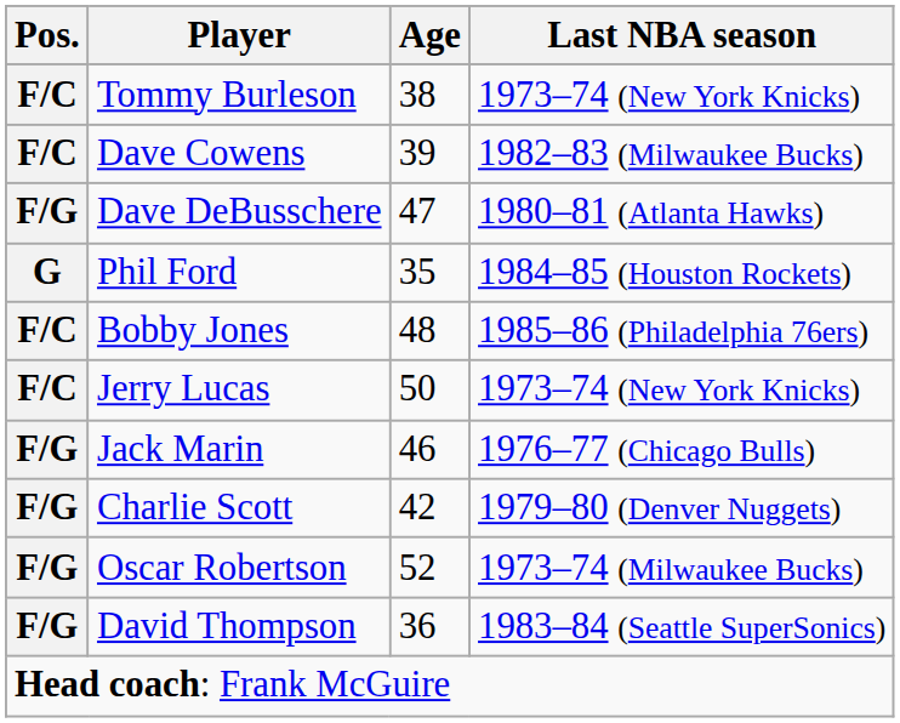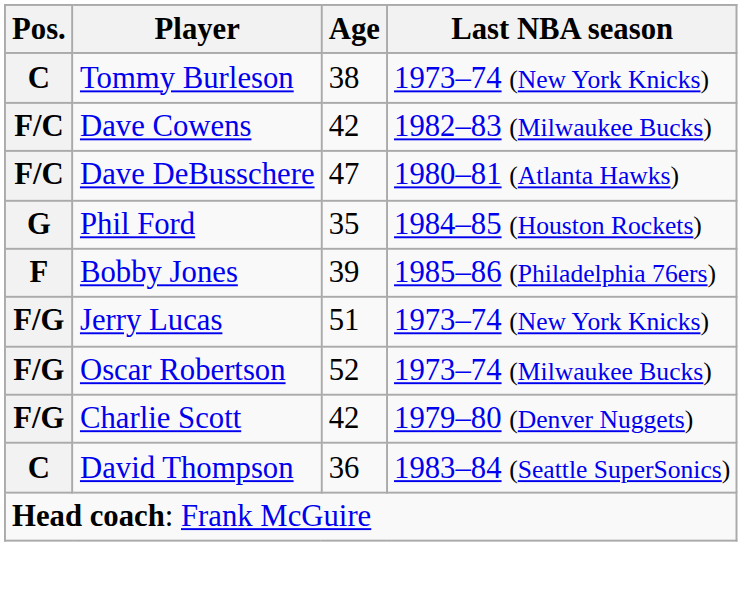 <table class="wikitable">
 <tr>
 <th>Pos.</th>
 <th>Player</th>
 <th>Age</th>
 <th>Last NBA season</th>
 </tr>
 <tr>
-<th>F/C</th>
+<th>C</th>
 <td><a href='#'>Tommy Burleson</a></td>
 <td>38</td>
 <td><a href='#'>1973–74</a> <small>(<a href='#'>New York Knicks</a>)</small></td>
 </tr>
 <tr>
 <th>F/C</th>
 <td><a href='#'>Dave Cowens</a></td>
-<td>39</td>
+<td>42</td>
 <td><a href='#'>1982–83</a> <small>(<a href='#'>Milwaukee Bucks</a>)</small></td>
 </tr>
 <tr>
-<th>F/G</th>
+<th>F/C</th>
 <td><a href='#'>Dave DeBusschere</a></td>
 <td>47</td>
 <td><a href='#'>1980–81</a> <small>(<a href='#'>Atlanta Hawks</a>)</small></td>
 </tr>
 <tr>
 <th>G</th>
 <td><a href='#'>Phil Ford</a></td>
 <td>35</td>
 <td><a href='#'>1984–85</a> <small>(<a href='#'>Houston Rockets</a>)</small></td>
 </tr>
 <tr>
-<th>F/C</th>
+<th>F</th>
 <td><a href='#'>Bobby Jones</a></td>
-<td>48</td>
+<td>39</td>
 <td><a href='#'>1985–86</a> <small>(<a href='#'>Philadelphia 76ers</a>)</small></td>
 </tr>
 <tr>
-<th>F/C</th>
+<th>F/G</th>
 <td><a href='#'>Jerry Lucas</a></td>
-<td>50</td>
+<td>51</td>
 <td><a href='#'>1973–74</a> <small>(<a href='#'>New York Knicks</a>)</small></td>
-</tr>
-<tr>
-<th>F/G</th>
-<td><a href='#'>Jack Marin</a></td>
-<td>46</td>
-<td><a href='#'>1976–77</a> <small>(<a href='#'>Chicago Bulls</a>)</small></td>
-</tr>
-<tr>
-<th>F/G</th>
-<td><a href='#'>Charlie Scott</a></td>
-<td>42</td>
-<td><a href='#'>1979–80</a> <small>(<a href='#'>Denver Nuggets</a>)</small></td>
 </tr>
 <tr>
 <th>F/G</th>
 <td><a href='#'>Oscar Robertson</a></td>
 <td>52</td>
 <td><a href='#'>1973–74</a> <small>(<a href='#'>Milwaukee Bucks</a>)</small></td>
 </tr>
 <tr>
 <th>F/G</th>
+<td><a href='#'>Charlie Scott</a></td>
+<td>42</td>
+<td><a href='#'>1979–80</a> <small>(<a href='#'>Denver Nuggets</a>)</small></td>
+</tr>
+<tr>
+<th>C</th>
 <td><a href='#'>David Thompson</a></td>
 <td>36</td>
 <td><a href='#'>1983–84</a> <small>(<a href='#'>Seattle SuperSonics</a>)</small></td>
 </tr>
 <tr>
 <td colspan="4"><strong>Head coach</strong>: <a href='#'>Frank McGuire</a></td>
 </tr>
 </table>
